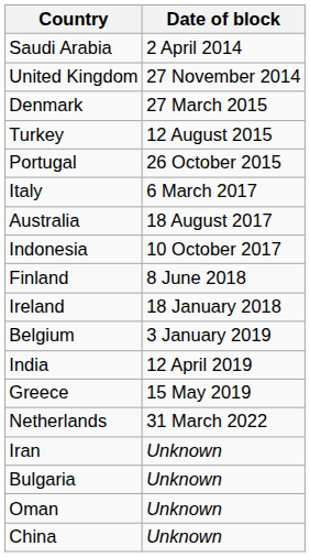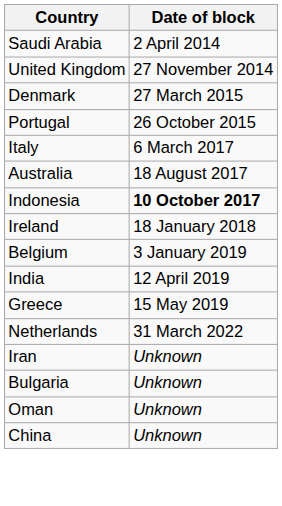 <table class="wikitable">
 <tr>
 <th>Country</th>
 <th>Date of block</th>
 </tr>
 <tr>
 <td>Saudi Arabia</td>
 <td>2 April 2014</td>
 </tr>
 <tr>
 <td>United Kingdom</td>
 <td>27 November 2014</td>
 </tr>
 <tr>
 <td>Denmark</td>
 <td>27 March 2015</td>
 </tr>
 <tr>
-<td>Turkey</td>
-<td>12 August 2015</td>
-</tr>
-<tr>
 <td>Portugal</td>
 <td>26 October 2015</td>
 </tr>
 <tr>
 <td>Italy</td>
 <td>6 March 2017</td>
 </tr>
 <tr>
 <td>Australia</td>
 <td>18 August 2017</td>
 </tr>
 <tr>
 <td>Indonesia</td>
-<td>10 October 2017</td>
-</tr>
-<tr>
-<td>Finland</td>
-<td>8 June 2018</td>
+<td><strong>10 October 2017</strong></td>
 </tr>
 <tr>
 <td>Ireland</td>
 <td>18 January 2018</td>
 </tr>
 <tr>
 <td>Belgium</td>
 <td>3 January 2019</td>
 </tr>
 <tr>
 <td>India</td>
 <td>12 April 2019</td>
 </tr>
 <tr>
 <td>Greece</td>
 <td>15 May 2019</td>
 </tr>
 <tr>
 <td>Netherlands</td>
 <td>31 March 2022</td>
 </tr>
 <tr>
 <td>Iran</td>
 <td><em>Unknown</em></td>
 </tr>
 <tr>
 <td>Bulgaria</td>
 <td><em>Unknown</em></td>
 </tr>
 <tr>
 <td>Oman</td>
 <td><em>Unknown</em></td>
 </tr>
 <tr>
 <td>China</td>
 <td><em>Unknown</em></td>
 </tr>
 </table>
